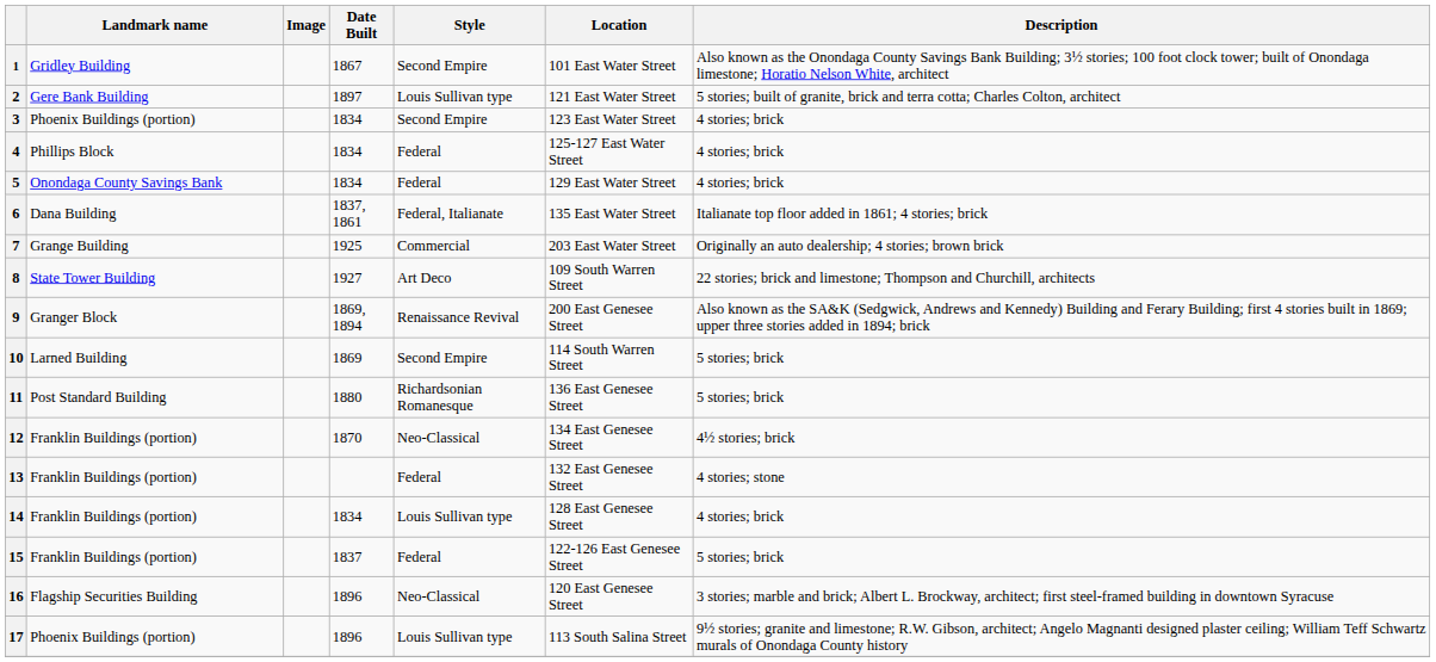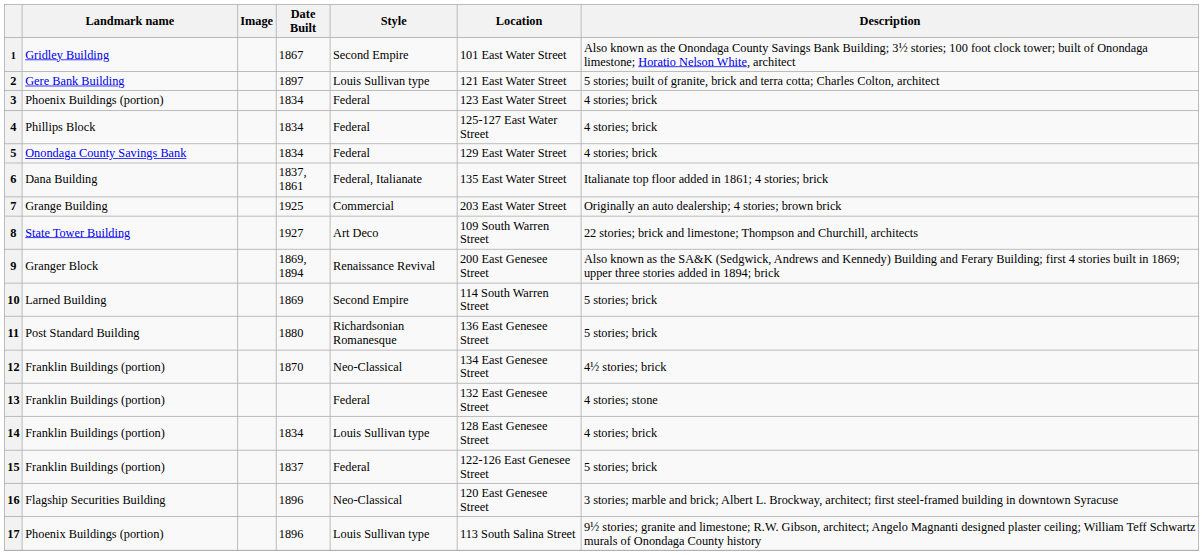 <table class="wikitable sortable" style="width:98%">
 <tr>
 <th></th>
 <th width="18%" ><strong>Landmark name</strong></th>
 <th class="unsortable" ><strong>Image</strong></th>
 <th><strong>Date Built</strong></th>
 <th><strong>Style</strong></th>
 <th><strong>Location</strong></th>
 <th class="unsortable" ><strong>Description</strong></th>
 </tr>
 <tr ->
 <th><small>1</small></th>
 <td><a href='#'>Gridley Building</a></td>
 <td></td>
 <td>1867</td>
 <td>Second Empire</td>
 <td>101 East Water Street<br></td>
 <td>Also known as the Onondaga County Savings Bank Building; 3½ stories; 100 foot clock tower; built of Onondaga limestone; <a href='#'>Horatio Nelson White</a>, architect</td>
 </tr>
 <tr ->
 <th>2</th>
 <td><a href='#'>Gere Bank Building</a></td>
 <td></td>
 <td>1897</td>
 <td>Louis Sullivan type</td>
 <td>121 East Water Street<br></td>
 <td>5 stories; built of granite, brick and terra cotta; Charles Colton, architect</td>
 </tr>
 <tr ->
 <th>3</th>
 <td>Phoenix Buildings (portion)</td>
 <td></td>
 <td>1834</td>
-<td>Second Empire</td>
+<td>Federal</td>
 <td>123 East Water Street<br></td>
 <td>4 stories; brick</td>
 </tr>
 <tr ->
 <th>4</th>
 <td>Phillips Block</td>
 <td></td>
 <td>1834</td>
 <td>Federal</td>
 <td>125-127 East Water Street<br></td>
 <td>4 stories; brick</td>
 </tr>
 <tr ->
 <th>5</th>
 <td><a href='#'>Onondaga County Savings Bank</a></td>
 <td></td>
 <td>1834</td>
 <td>Federal</td>
 <td>129 East Water Street<br></td>
 <td>4 stories; brick</td>
 </tr>
 <tr ->
 <th>6</th>
 <td>Dana Building</td>
 <td></td>
 <td>1837, 1861</td>
 <td>Federal, Italianate</td>
 <td>135 East Water Street<br></td>
 <td>Italianate top floor added in 1861; 4 stories; brick</td>
 </tr>
 <tr ->
 <th>7</th>
 <td>Grange Building</td>
 <td></td>
 <td>1925</td>
 <td>Commercial</td>
 <td>203 East Water Street<br></td>
 <td>Originally an auto dealership; 4 stories; brown brick</td>
 </tr>
 <tr ->
 <th>8</th>
 <td><a href='#'>State Tower Building</a></td>
 <td></td>
 <td>1927</td>
 <td>Art Deco</td>
 <td>109 South Warren Street<br></td>
 <td>22 stories; brick and limestone; Thompson and Churchill, architects</td>
 </tr>
 <tr ->
 <th>9</th>
 <td>Granger Block</td>
 <td></td>
 <td>1869, 1894</td>
 <td>Renaissance Revival</td>
 <td>200 East Genesee Street<br></td>
 <td>Also known as the SA&K (Sedgwick, Andrews and Kennedy) Building and Ferary Building; first 4 stories built in 1869; upper three stories added in 1894; brick</td>
 </tr>
 <tr ->
 <th>10</th>
 <td>Larned Building</td>
 <td></td>
 <td>1869</td>
 <td>Second Empire</td>
 <td>114 South Warren Street<br></td>
 <td>5 stories; brick</td>
 </tr>
 <tr ->
 <th>11</th>
 <td>Post Standard Building</td>
 <td></td>
 <td>1880</td>
 <td>Richardsonian Romanesque</td>
 <td>136 East Genesee Street<br></td>
 <td>5 stories; brick</td>
 </tr>
 <tr ->
 <th>12</th>
 <td>Franklin Buildings (portion)</td>
 <td></td>
 <td>1870</td>
 <td>Neo-Classical</td>
 <td>134 East Genesee Street<br></td>
 <td>4½ stories; brick</td>
 </tr>
 <tr ->
 <th>13</th>
 <td>Franklin Buildings (portion)</td>
 <td></td>
 <td></td>
 <td>Federal</td>
 <td>132 East Genesee Street<br></td>
 <td>4 stories; stone</td>
 </tr>
 <tr ->
 <th>14</th>
 <td>Franklin Buildings (portion)</td>
 <td></td>
 <td>1834</td>
 <td>Louis Sullivan type</td>
 <td>128 East Genesee Street<br></td>
 <td>4 stories; brick</td>
 </tr>
 <tr ->
 <th>15</th>
 <td>Franklin Buildings (portion)</td>
 <td></td>
 <td>1837</td>
 <td>Federal</td>
 <td>122-126 East Genesee Street<br></td>
 <td>5 stories; brick</td>
 </tr>
 <tr ->
 <th>16</th>
 <td>Flagship Securities Building</td>
 <td></td>
 <td>1896</td>
 <td>Neo-Classical</td>
 <td>120 East Genesee Street<br></td>
 <td>3 stories; marble and brick; Albert L. Brockway, architect; first steel-framed building in downtown Syracuse</td>
 </tr>
 <tr ->
 <th>17</th>
 <td>Phoenix Buildings (portion)</td>
 <td></td>
 <td>1896</td>
 <td>Louis Sullivan type</td>
 <td>113 South Salina Street<br></td>
 <td>9½ stories; granite and limestone; R.W. Gibson, architect; Angelo Magnanti designed plaster ceiling; William Teff Schwartz murals of Onondaga County history</td>
 </tr>
 <tr ->
 </tr>
 </table>
